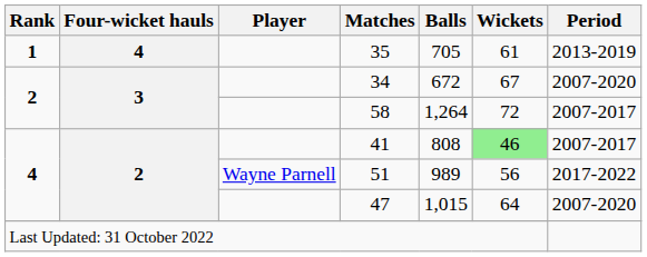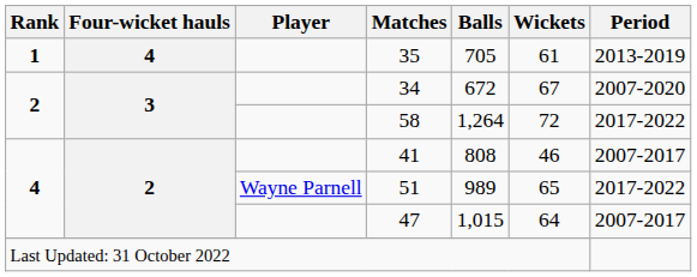 <table class="wikitable plainrowheaders sortable">
 <tr>
 <th scope=col>Rank</th>
 <th scope=col>Four-wicket hauls</th>
 <th scope=col>Player</th>
 <th scope=col>Matches</th>
 <th scope=col>Balls</th>
 <th scope=col>Wickets</th>
 <th scope=col>Period</th>
 </tr>
 <tr>
 <td align=center><strong>1</strong></td>
 <th scope=row style=text-align:center;><strong>4</strong></th>
 <td></td>
 <td align=center>35</td>
 <td align=center>705</td>
 <td align=center>61</td>
 <td>2013-2019</td>
 </tr>
 <tr>
 <td align=center rowspan=2><strong>2</strong></td>
 <th scope=row style=text-align:center; rowspan=2><strong>3</strong></th>
 <td></td>
 <td align=center>34</td>
 <td align=center>672</td>
 <td align=center>67</td>
 <td>2007-2020</td>
 </tr>
 <tr>
 <td></td>
 <td align=center>58</td>
 <td align=center>1,264</td>
 <td align=center>72</td>
-<td>2007-2017</td>
+<td>2017-2022</td>
 </tr>
 <tr>
 <td align=center rowspan=3><strong>4</strong></td>
 <th scope=row style=text-align:center; rowspan=3><strong>2</strong></th>
 <td></td>
 <td align=center>41</td>
 <td align=center>808</td>
-<td align=center style="background: lightgreen;">46</td>
+<td align=center>46</td>
 <td>2007-2017</td>
 </tr>
 <tr>
 <td><a href='#'>Wayne Parnell</a></td>
 <td align=center>51</td>
 <td align=center>989</td>
-<td align=center>56</td>
+<td align=center>65</td>
 <td>2017-2022</td>
 </tr>
 <tr>
 <td></td>
 <td align=center>47</td>
 <td align=center>1,015</td>
 <td align=center>64</td>
-<td>2007-2020</td>
+<td>2007-2017</td>
 </tr>
 <tr>
 </tr>
 <tr class=sortbottom>
 <td colspan="6"><small>Last Updated: 31 October 2022</small></td>
 </tr>
 </table>
